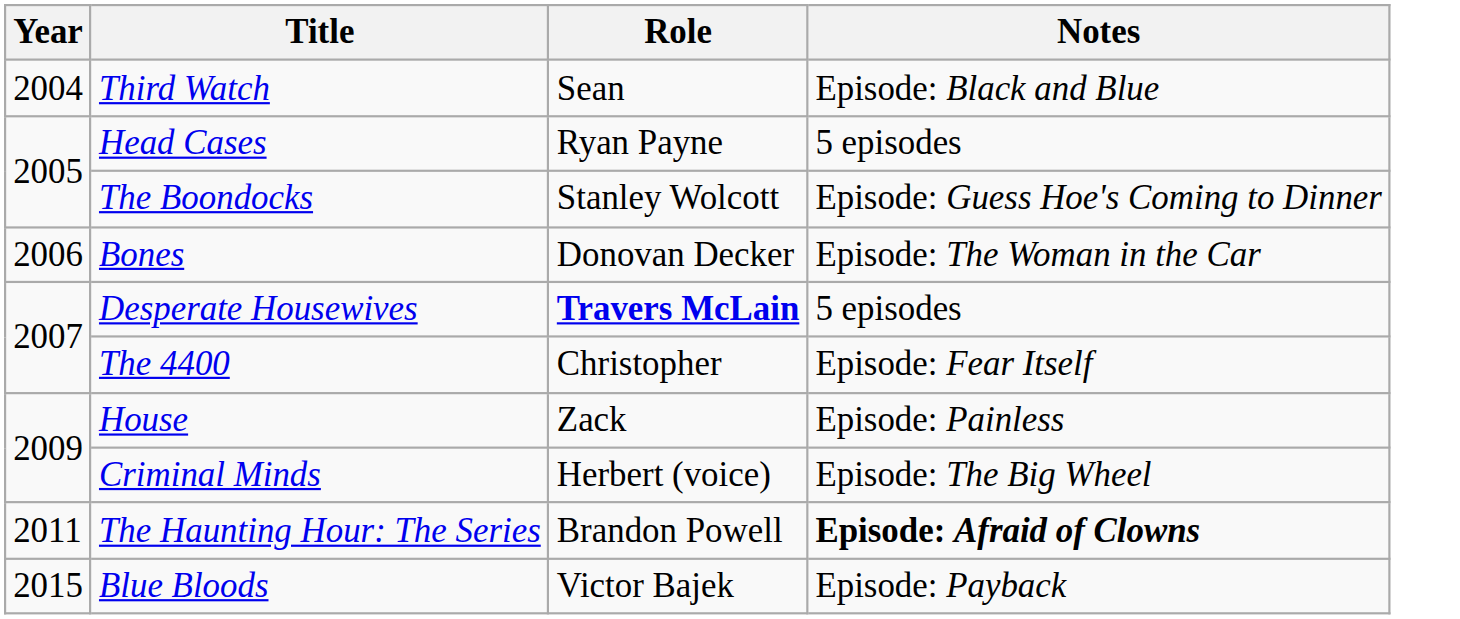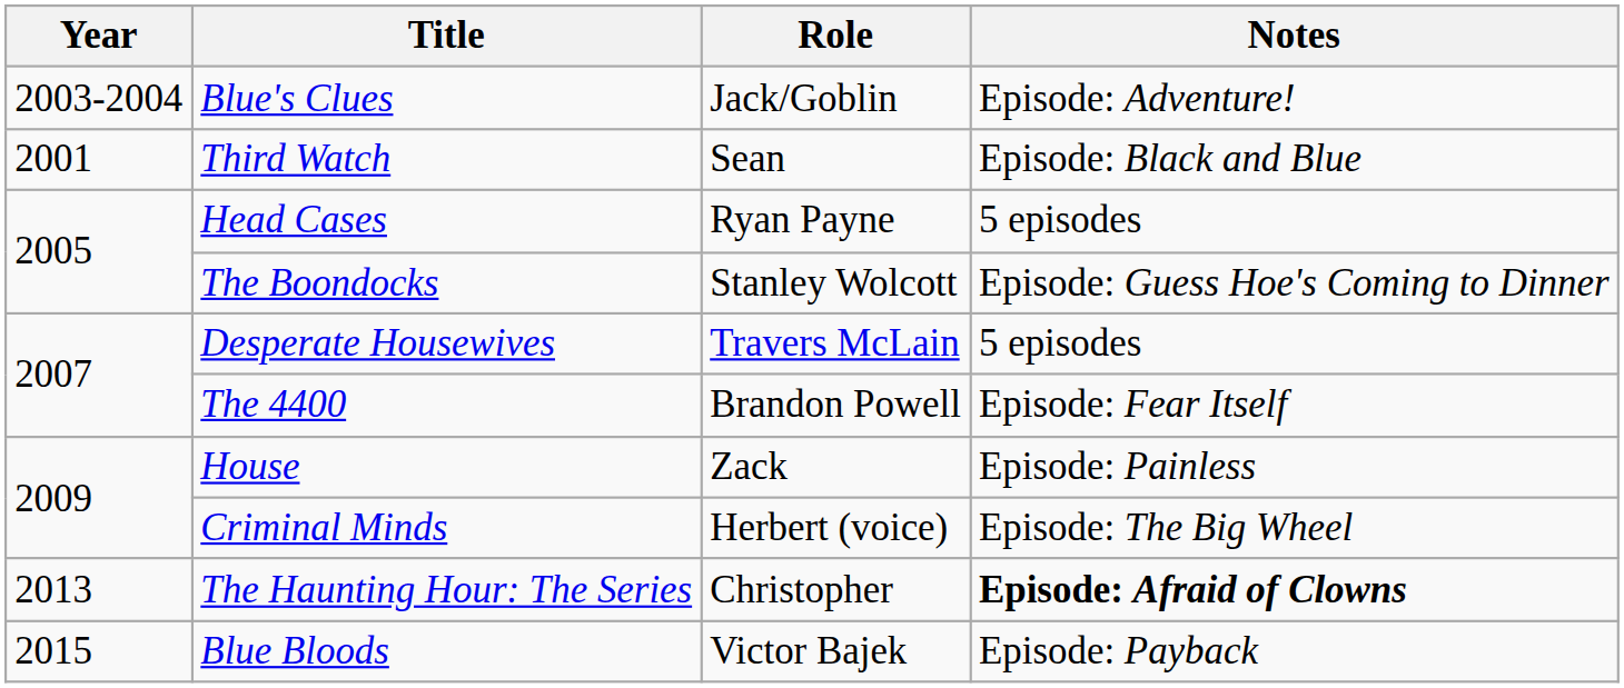 <table class="wikitable sortable">
 <tr>
 <th>Year</th>
 <th>Title</th>
 <th>Role</th>
 <th>Notes</th>
 </tr>
 <tr>
-<td>2004</td>
+<td>2003-2004</td>
+<td><em><a href='#'>Blue's Clues</a></em></td>
+<td>Jack/Goblin</td>
+<td>Episode: <em>Adventure!</em></td>
+</tr>
+<tr>
+<td>2001</td>
 <td><em><a href='#'>Third Watch</a></em></td>
 <td>Sean</td>
 <td>Episode: <em>Black and Blue</em></td>
 </tr>
 <tr>
 <td rowspan=2>2005</td>
 <td><em><a href='#'>Head Cases</a></em></td>
 <td>Ryan Payne</td>
 <td>5 episodes</td>
 </tr>
 <tr>
 <td><em><a href='#'>The Boondocks</a></em></td>
 <td>Stanley Wolcott</td>
 <td>Episode: <em>Guess Hoe's Coming to Dinner</em></td>
 </tr>
 <tr>
-<td>2006</td>
-<td><em><a href='#'>Bones</a></em></td>
-<td>Donovan Decker</td>
-<td>Episode: <em>The Woman in the Car</em></td>
-</tr>
-<tr>
 <td rowspan=2>2007</td>
 <td><em><a href='#'>Desperate Housewives</a></em></td>
-<td><strong><a href='#'>Travers McLain</a></strong></td>
+<td><a href='#'>Travers McLain</a></td>
 <td>5 episodes</td>
 </tr>
 <tr>
 <td><em><a href='#'>The 4400</a></em></td>
-<td>Christopher</td>
+<td>Brandon Powell</td>
 <td>Episode: <em>Fear Itself</em></td>
 </tr>
 <tr>
 <td rowspan=2>2009</td>
 <td><em><a href='#'>House</a></em></td>
 <td>Zack</td>
 <td>Episode: <em>Painless</em></td>
 </tr>
 <tr>
 <td><em><a href='#'>Criminal Minds</a></em></td>
 <td>Herbert (voice)</td>
 <td>Episode: <em>The Big Wheel</em></td>
 </tr>
 <tr>
-<td>2011</td>
+<td>2013</td>
 <td><em><a href='#'>The Haunting Hour: The Series</a></em></td>
-<td>Brandon Powell</td>
+<td>Christopher</td>
 <td><strong>Episode: <em>Afraid of Clowns</em></strong></td>
 </tr>
 <tr>
 <td>2015</td>
 <td><em><a href='#'>Blue Bloods</a></em></td>
 <td>Victor Bajek</td>
 <td>Episode: <em>Payback</em></td>
 </tr>
 </table>
